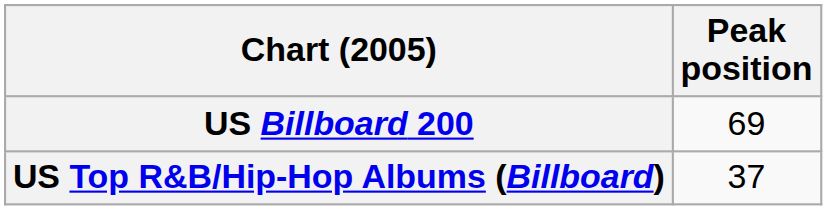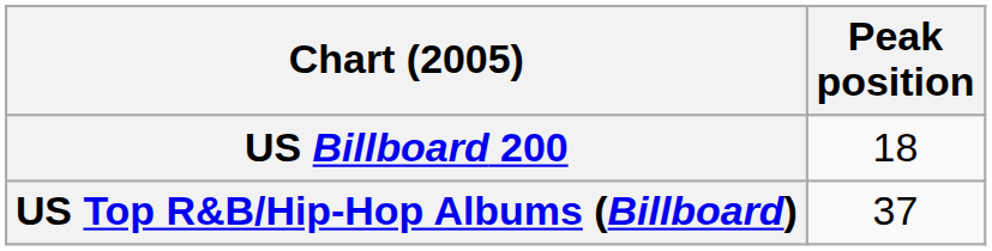 <table class="wikitable sortable plainrowheaders" style="text-align:center;">
 <tr>
 <th scope="col">Chart (2005)</th>
 <th scope="col">Peak<br>position</th>
 </tr>
 <tr>
 <th scope="row">US <a href='#'><em>Billboard</em> 200</a></th>
-<td>69</td>
+<td>18</td>
 </tr>
 <tr>
 <th scope="row">US <a href='#'>Top R&B/Hip-Hop Albums</a> (<em><a href='#'>Billboard</a></em>)</th>
 <td>37</td>
 </tr>
 </table>
